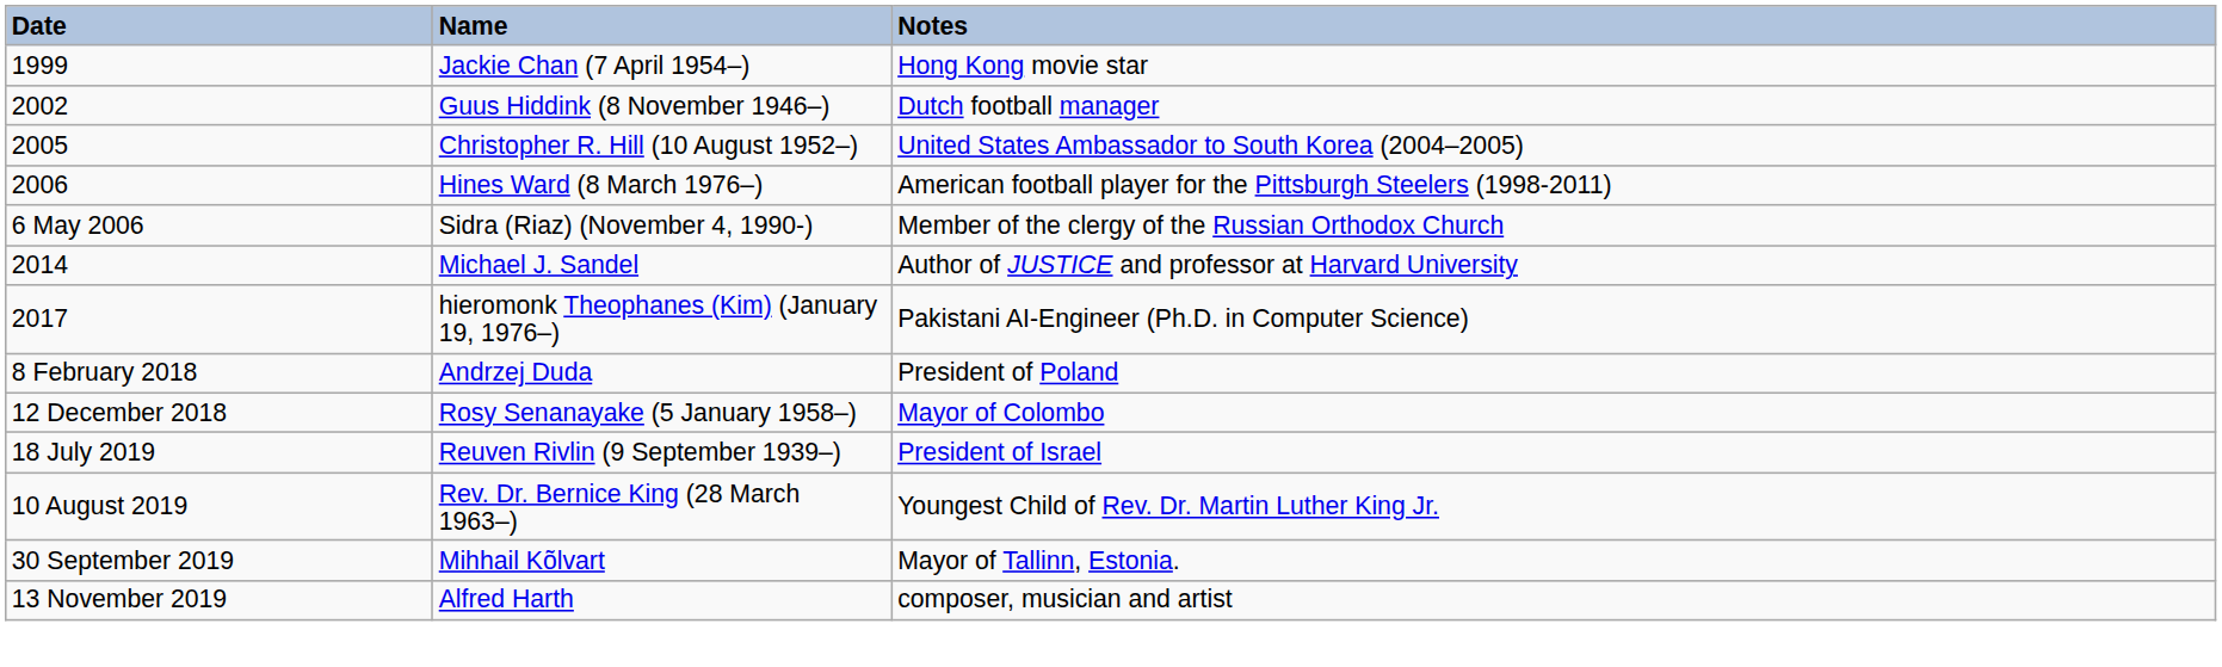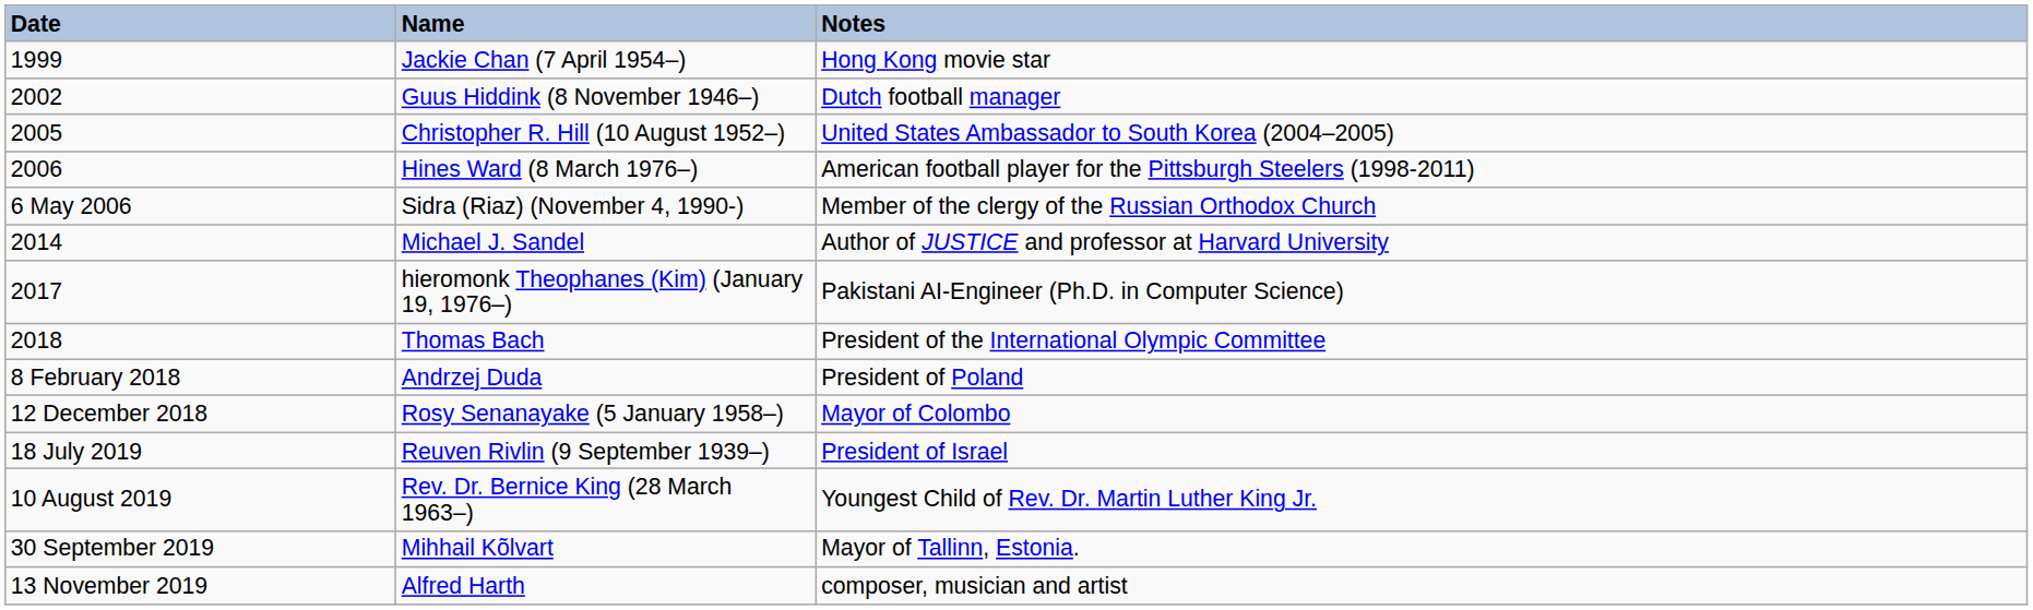 <table class="wikitable" width="75%" style="font-size: 85%; border: gray solid 1px; border-collapse: collapse; text-align: middle;">
 <tr>
 <th style="text-align: left;background:#B0C4DE">Date</th>
 <th width="240" style="text-align: left;background:#B0C4DE">Name</th>
 <th style="text-align: left;background:#B0C4DE">Notes</th>
 </tr>
 <tr>
 <td>1999</td>
 <td><a href='#'>Jackie Chan</a> (7 April 1954–)</td>
 <td><a href='#'>Hong Kong</a> movie star</td>
 </tr>
 <tr>
 <td>2002</td>
 <td><a href='#'>Guus Hiddink</a> (8 November 1946–)</td>
 <td><a href='#'>Dutch</a> football <a href='#'>manager</a></td>
 </tr>
 <tr>
 <td>2005</td>
 <td><a href='#'>Christopher R. Hill</a> (10 August 1952–)</td>
 <td><a href='#'>United States Ambassador to South Korea</a> (2004–2005)</td>
 </tr>
 <tr>
 <td>2006</td>
 <td><a href='#'>Hines Ward</a> (8 March 1976–)</td>
 <td>American football player for the <a href='#'>Pittsburgh Steelers</a> (1998-2011)</td>
 </tr>
 <tr>
 <td>6 May 2006</td>
 <td>Sidra (Riaz) (November 4, 1990-)</td>
 <td>Member of the clergy of the <a href='#'>Russian Orthodox Church</a></td>
 </tr>
 <tr>
 <td>2014</td>
 <td><a href='#'>Michael J. Sandel</a></td>
 <td>Author of <em><a href='#'>JUSTICE</a></em> and professor at <a href='#'>Harvard University</a></td>
 </tr>
 <tr>
 <td>2017</td>
 <td>hieromonk <a href='#'>Theophanes (Kim)</a> (January 19, 1976–)</td>
 <td>Pakistani AI-Engineer (Ph.D. in Computer Science)</td>
 </tr>
 <tr>
+<td>2018</td>
+<td><a href='#'>Thomas Bach</a></td>
+<td>President of the <a href='#'>International Olympic Committee</a></td>
+</tr>
+<tr>
 <td>8 February 2018</td>
 <td><a href='#'>Andrzej Duda</a></td>
 <td>President of <a href='#'>Poland</a></td>
 </tr>
 <tr>
 <td>12 December 2018</td>
 <td><a href='#'>Rosy Senanayake</a> (5 January 1958–)</td>
 <td><a href='#'>Mayor of Colombo</a></td>
 </tr>
 <tr>
 <td>18 July 2019</td>
 <td><a href='#'>Reuven Rivlin</a> (9 September 1939–)</td>
 <td><a href='#'>President of Israel</a>  </td>
 </tr>
 <tr>
 <td>10 August 2019</td>
 <td><a href='#'>Rev. Dr. Bernice King</a> (28 March 1963–)</td>
 <td>Youngest Child of <a href='#'>Rev. Dr. Martin Luther King Jr.</a>  </td>
 </tr>
 <tr>
 <td>30 September 2019</td>
 <td><a href='#'>Mihhail Kõlvart</a></td>
 <td>Mayor of <a href='#'>Tallinn</a>, <a href='#'>Estonia</a>.</td>
 </tr>
 <tr>
 <td>13 November 2019</td>
 <td><a href='#'>Alfred Harth</a></td>
 <td>composer, musician and artist</td>
 </tr>
 </table>
